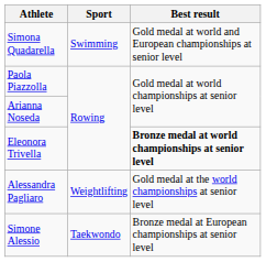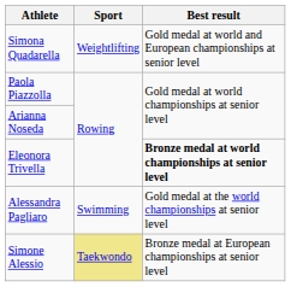 <table class="wikitable" width=55% style="font-size:90%; text-align:left;">
 <tr>
 <th>Athlete</th>
 <th>Sport</th>
 <th>Best result</th>
 </tr>
 <tr>
 <td><a href='#'>Simona Quadarella</a></td>
-<td><a href='#'>Swimming</a></td>
+<td><a href='#'>Weightlifting</a></td>
 <td>Gold medal at world and European championships at senior level</td>
 </tr>
 <tr>
 <td><a href='#'>Paola Piazzolla</a></td>
 <td rowspan=3><a href='#'>Rowing</a></td>
 <td rowspan=2>Gold medal at world championships at senior level</td>
 </tr>
 <tr>
 <td><a href='#'>Arianna Noseda</a></td>
 </tr>
 <tr>
 <td><a href='#'>Eleonora Trivella</a></td>
 <td><strong>Bronze medal at world championships at senior level</strong></td>
 </tr>
 <tr>
 <td><a href='#'>Alessandra Pagliaro</a></td>
-<td><a href='#'>Weightlifting</a></td>
+<td><a href='#'>Swimming</a></td>
 <td>Gold medal at the <a href='#'>world championships</a> at senior level</td>
 </tr>
 <tr>
 <td><a href='#'>Simone Alessio</a></td>
-<td><a href='#'>Taekwondo</a></td>
+<td style="background: khaki;"><a href='#'>Taekwondo</a></td>
 <td>Bronze medal at European championships at senior level</td>
 </tr>
 </table>
